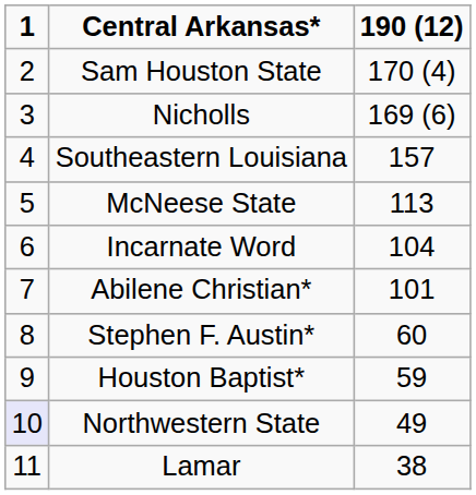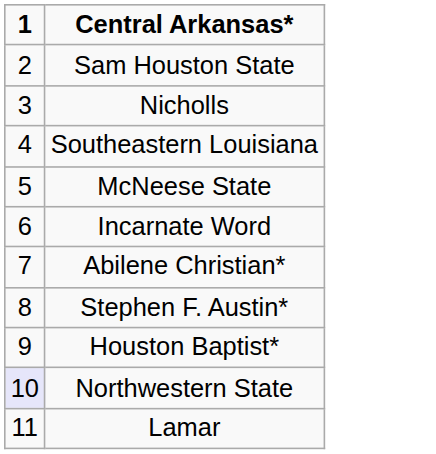 <table class="wikitable">
 <tr align="center">
 <td><strong>1</strong></td>
 <td><strong>Central Arkansas*</strong></td>
-<td><strong>190 (12)</strong></td>
 </tr>
 <tr align="center">
 <td>2</td>
 <td>Sam Houston State</td>
-<td>170 (4)</td>
 </tr>
 <tr align="center">
 <td>3</td>
 <td>Nicholls</td>
-<td>169 (6)</td>
 </tr>
 <tr align="center">
 <td>4</td>
 <td>Southeastern Louisiana</td>
-<td>157</td>
 </tr>
 <tr align="center">
 <td>5</td>
 <td>McNeese State</td>
-<td>113</td>
 </tr>
 <tr align="center">
 <td>6</td>
 <td>Incarnate Word</td>
-<td>104</td>
 </tr>
 <tr align="center">
 <td>7</td>
 <td>Abilene Christian*</td>
-<td>101</td>
 </tr>
 <tr align="center">
 <td>8</td>
 <td>Stephen F. Austin*</td>
-<td>60</td>
 </tr>
 <tr align="center">
 <td>9</td>
 <td>Houston Baptist*</td>
-<td>59</td>
 </tr>
 <tr align="center">
 <td style="background: lavender;">10</td>
 <td>Northwestern State</td>
-<td>49</td>
 </tr>
 <tr align="center">
 <td>11</td>
 <td>Lamar</td>
-<td>38</td>
 </tr>
 </table>
